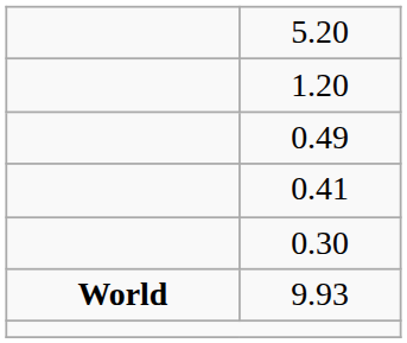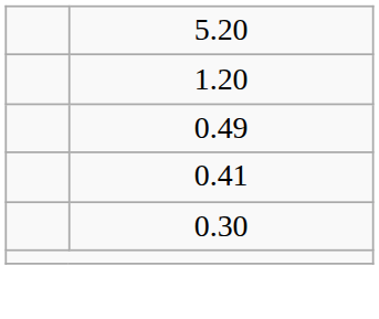 <table class="wikitable" style="float:right; width:12em; text-align:center;">
 <tr>
 <td></td>
 <td>5.20</td>
 </tr>
 <tr>
 <td></td>
 <td>1.20</td>
 </tr>
 <tr>
 <td></td>
 <td>0.49</td>
 </tr>
 <tr>
 <td></td>
 <td>0.41</td>
 </tr>
 <tr>
 <td></td>
 <td>0.30</td>
 </tr>
 <tr>
-<td><strong>World</strong></td>
-<td>9.93</td>
-</tr>
-<tr>
 <td colspan=2></td>
 </tr>
 </table>
